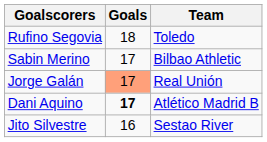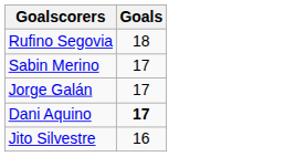 <table class="wikitable sortable">
 <tr>
 <th>Goalscorers</th>
 <th>Goals</th>
-<th>Team</th>
 </tr>
 <tr>
 <td> <a href='#'>Rufino Segovia</a></td>
 <td align=center>18</td>
-<td><a href='#'>Toledo</a></td>
 </tr>
 <tr>
 <td> <a href='#'>Sabin Merino</a></td>
 <td align=center>17</td>
-<td><a href='#'>Bilbao Athletic</a></td>
 </tr>
 <tr>
 <td> <a href='#'>Jorge Galán</a></td>
-<td align=center style="background: lightsalmon;">17</td>
-<td><a href='#'>Real Unión</a></td>
+<td align=center>17</td>
 </tr>
 <tr>
 <td> <a href='#'>Dani Aquino</a></td>
 <td align=center><strong>17</strong></td>
-<td><a href='#'>Atlético Madrid B</a></td>
 </tr>
 <tr>
 <td> <a href='#'>Jito Silvestre</a></td>
 <td align=center>16</td>
-<td><a href='#'>Sestao River</a></td>
 </tr>
 </table>
